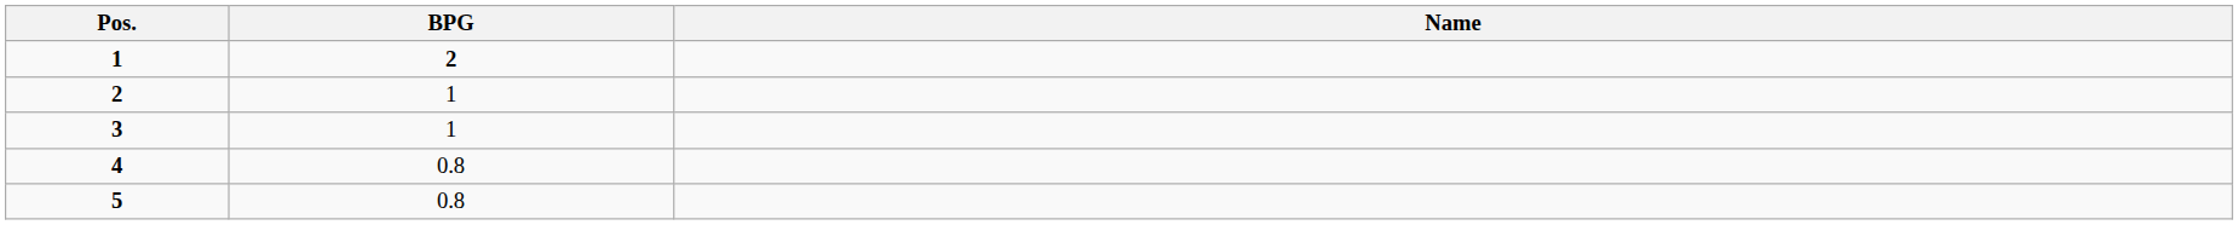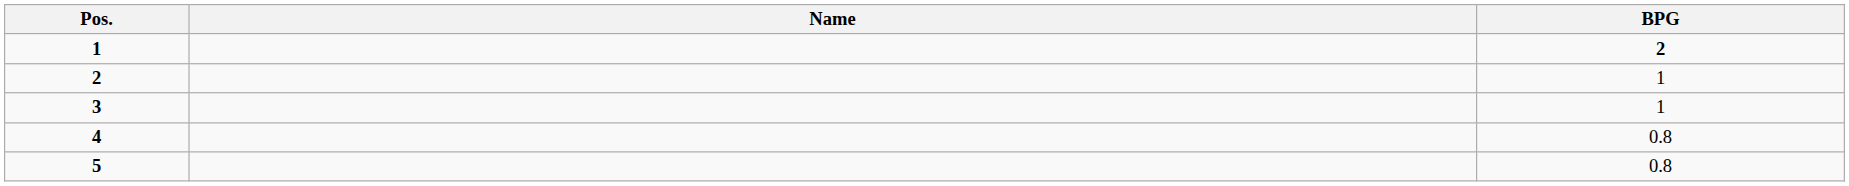 <table class="wikitable" style="width:80%;">
 <tr>
 <th style="width:10%;">Pos.</th>
+<th style="width:70%;">Name</th>
 <th style="width:20%;">BPG</th>
-<th style="width:70%;">Name</th>
 </tr>
 <tr>
 <td align=center><strong>1</strong></td>
+<td><strong></strong></td>
 <td align=center><strong>2</strong></td>
-<td><strong></strong></td>
 </tr>
 <tr>
 <td align=center><strong>2</strong></td>
+<td></td>
 <td align=center>1</td>
-<td></td>
 </tr>
 <tr>
 <td align=center><strong>3</strong></td>
+<td></td>
 <td align=center>1</td>
-<td></td>
 </tr>
 <tr>
 <td align=center><strong>4</strong></td>
+<td></td>
 <td align=center>0.8</td>
-<td></td>
 </tr>
 <tr>
 <td align=center><strong>5</strong></td>
+<td></td>
 <td align=center>0.8</td>
-<td></td>
 </tr>
 </table>
